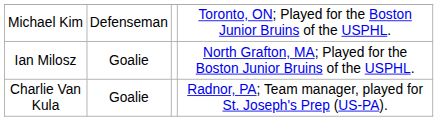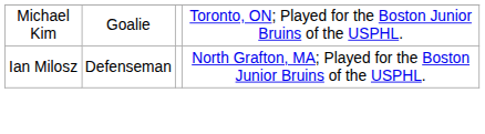 <table class="wikitable" width="80%">
 <tr align="center">
 </tr>
 <tr align="center" style="background:white;color:black;" bgcolor=>
 <td>Michael Kim</td>
-<td>Defenseman</td>
+<td>Goalie</td>
 <td></td>
 <td><a href='#'>Toronto, ON</a>; Played for the <a href='#'>Boston Junior Bruins</a> of the <a href='#'>USPHL</a>.</td>
 </tr>
 <tr align="center" style="background:white;color:black;" bgcolor=>
 <td>Ian Milosz</td>
-<td>Goalie</td>
+<td>Defenseman</td>
 <td></td>
 <td><a href='#'>North Grafton, MA</a>; Played for the <a href='#'>Boston Junior Bruins</a> of the <a href='#'>USPHL</a>.</td>
 </tr>
-<tr align="center" style="background:white;color:black;" bgcolor=>
-<td>Charlie Van Kula</td>
-<td>Goalie</td>
-<td></td>
-<td><a href='#'>Radnor, PA</a>; Team manager, played for <a href='#'>St. Joseph's Prep</a> (<a href='#'>US-PA</a>).</td>
-</tr>
 </table>
